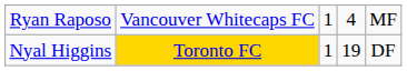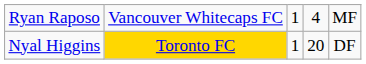 <table class="wikitable" style="text-align: center;">
 <tr>
 <td><a href='#'>Ryan Raposo</a></td>
 <td><a href='#'>Vancouver Whitecaps FC</a></td>
 <td>1</td>
 <td>4</td>
 <td>MF</td>
 </tr>
 <tr>
 <td><a href='#'>Nyal Higgins</a></td>
 <td style="background: gold;"><a href='#'>Toronto FC</a></td>
 <td>1</td>
-<td>19</td>
+<td>20</td>
 <td>DF</td>
 </tr>
 </table>
